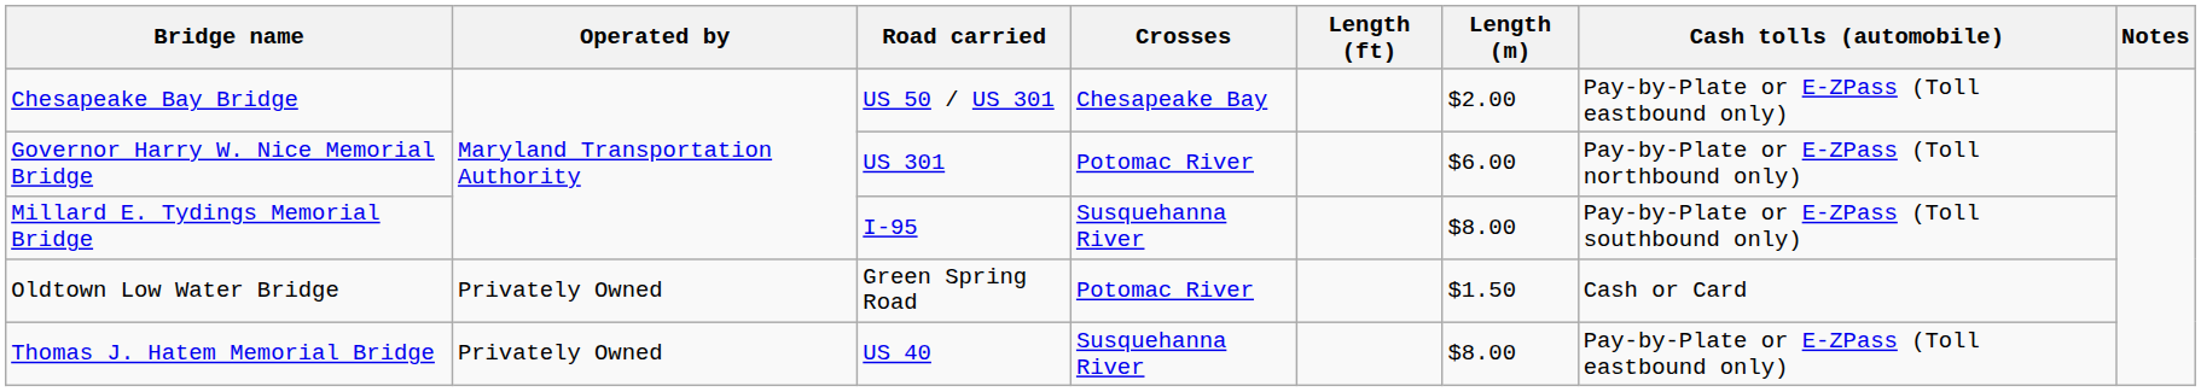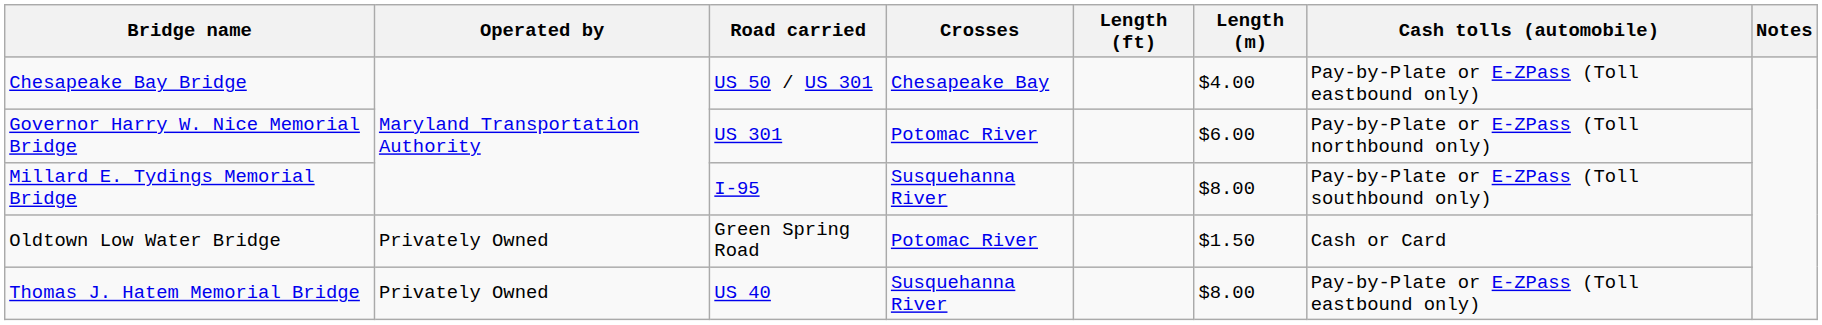 <table class=wikitable>
 <tr>
 <th scope=col>Bridge name</th>
 <th scope=col>Operated by</th>
 <th scope=col>Road carried</th>
 <th scope=col>Crosses</th>
 <th scope=col>Length (ft)</th>
 <th scope=col>Length (m)</th>
 <th scope=col>Cash tolls (automobile)</th>
 <th scope=col>Notes</th>
 </tr>
 <tr>
 <td><a href='#'>Chesapeake Bay Bridge</a></td>
 <td rowspan="3"><a href='#'>Maryland Transportation Authority</a></td>
 <td><a href='#'>US 50</a> / <a href='#'>US 301</a></td>
 <td><a href='#'>Chesapeake Bay</a></td>
 <td></td>
-<td>$2.00</td>
+<td>$4.00</td>
 <td>Pay-by-Plate or <a href='#'>E-ZPass</a> (Toll eastbound only)</td>
 </tr>
 <tr>
 <td><a href='#'>Governor Harry W. Nice Memorial Bridge</a></td>
 <td><a href='#'>US 301</a></td>
 <td><a href='#'>Potomac River</a></td>
 <td></td>
 <td>$6.00</td>
 <td>Pay-by-Plate or <a href='#'>E-ZPass</a> (Toll northbound only)</td>
 </tr>
 <tr>
 <td><a href='#'>Millard E. Tydings Memorial Bridge</a></td>
 <td><a href='#'>I-95</a></td>
 <td><a href='#'>Susquehanna River</a></td>
 <td></td>
 <td>$8.00</td>
 <td>Pay-by-Plate or <a href='#'>E-ZPass</a> (Toll southbound only)</td>
 </tr>
 <tr>
 <td>Oldtown Low Water Bridge</td>
 <td>Privately Owned</td>
 <td>Green Spring Road</td>
 <td><a href='#'>Potomac River</a></td>
 <td></td>
 <td>$1.50</td>
 <td>Cash or Card</td>
 </tr>
 <tr>
 <td><a href='#'>Thomas J. Hatem Memorial Bridge</a></td>
 <td>Privately Owned</td>
 <td><a href='#'>US 40</a></td>
 <td><a href='#'>Susquehanna River</a></td>
 <td></td>
 <td>$8.00</td>
 <td>Pay-by-Plate or <a href='#'>E-ZPass</a> (Toll eastbound only)</td>
 </tr>
 </table>
